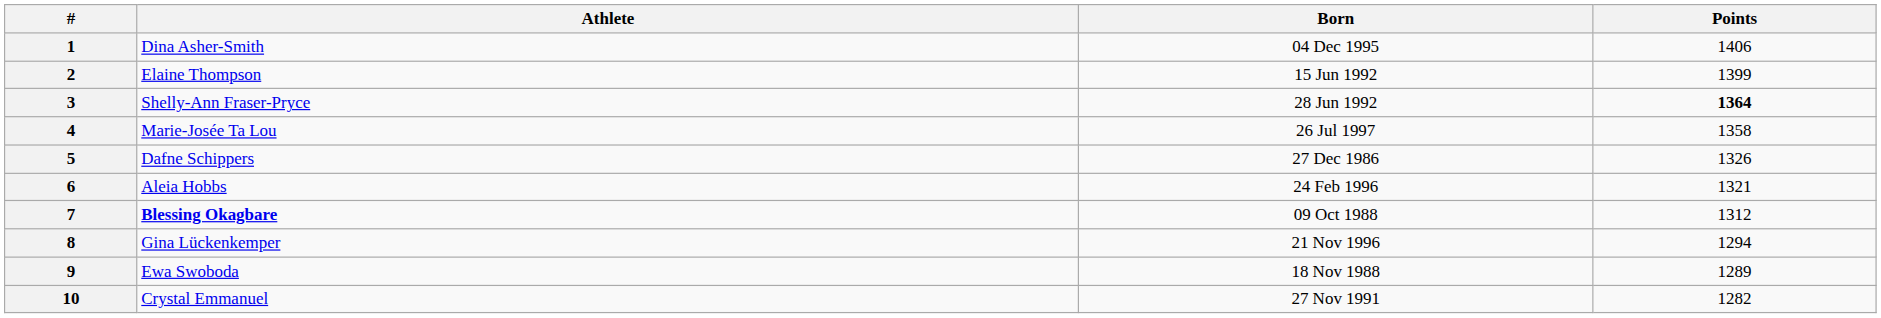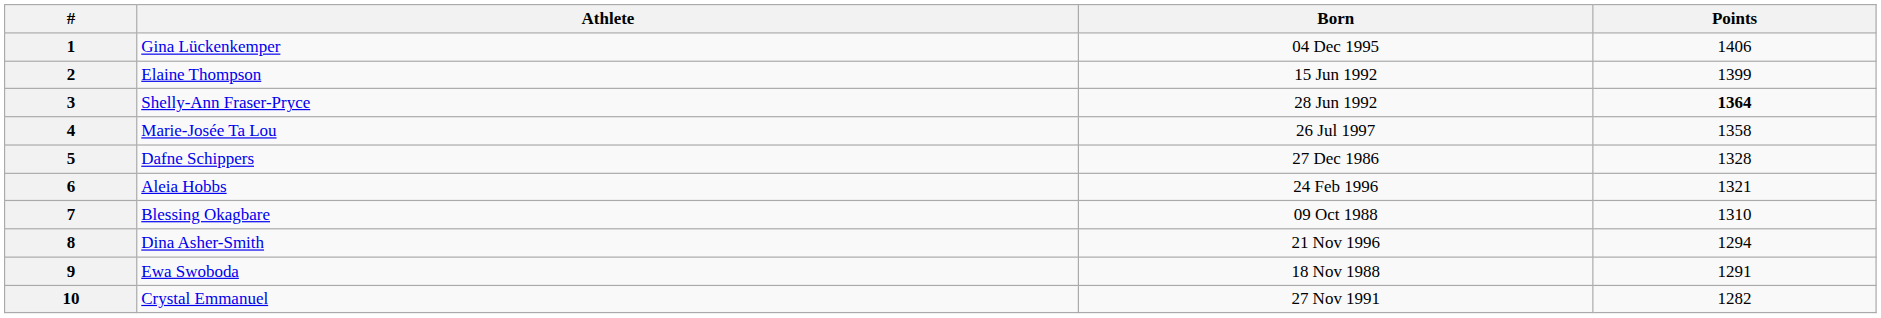 <table class="wikitable" width=80% style="font-size:90%; text-align:center;">
 <tr>
 <th>#</th>
 <th>Athlete</th>
 <th>Born</th>
 <th>Points</th>
 </tr>
 <tr>
 <th>1</th>
-<td align=left> <a href='#'>Dina Asher-Smith</a></td>
+<td align=left> <a href='#'>Gina Lückenkemper</a></td>
 <td>04 Dec 1995</td>
 <td>1406</td>
 </tr>
 <tr>
 <th>2</th>
 <td align=left> <a href='#'>Elaine Thompson</a></td>
 <td>15 Jun 1992</td>
 <td>1399</td>
 </tr>
 <tr>
 <th>3</th>
 <td align=left> <a href='#'>Shelly-Ann Fraser-Pryce</a></td>
 <td>28 Jun 1992</td>
 <td><strong>1364</strong></td>
 </tr>
 <tr>
 <th>4</th>
 <td align=left> <a href='#'>Marie-Josée Ta Lou</a></td>
 <td>26 Jul 1997</td>
 <td>1358</td>
 </tr>
 <tr>
 <th>5</th>
 <td align=left> <a href='#'>Dafne Schippers</a></td>
 <td>27 Dec 1986</td>
-<td>1326</td>
+<td>1328</td>
 </tr>
 <tr>
 <th>6</th>
 <td align=left> <a href='#'>Aleia Hobbs</a></td>
 <td>24 Feb 1996</td>
 <td>1321</td>
 </tr>
 <tr>
 <th>7</th>
-<td align=left><strong> <a href='#'>Blessing Okagbare</a></strong></td>
+<td align=left> <a href='#'>Blessing Okagbare</a></td>
 <td>09 Oct 1988</td>
-<td>1312</td>
+<td>1310</td>
 </tr>
 <tr>
 <th>8</th>
-<td align=left> <a href='#'>Gina Lückenkemper</a></td>
+<td align=left> <a href='#'>Dina Asher-Smith</a></td>
 <td>21 Nov 1996</td>
 <td>1294</td>
 </tr>
 <tr>
 <th>9</th>
 <td align=left> <a href='#'>Ewa Swoboda</a></td>
 <td>18 Nov 1988</td>
-<td>1289</td>
+<td>1291</td>
 </tr>
 <tr>
 <th>10</th>
 <td align=left> <a href='#'>Crystal Emmanuel</a></td>
 <td>27 Nov 1991</td>
 <td>1282</td>
 </tr>
 </table>
